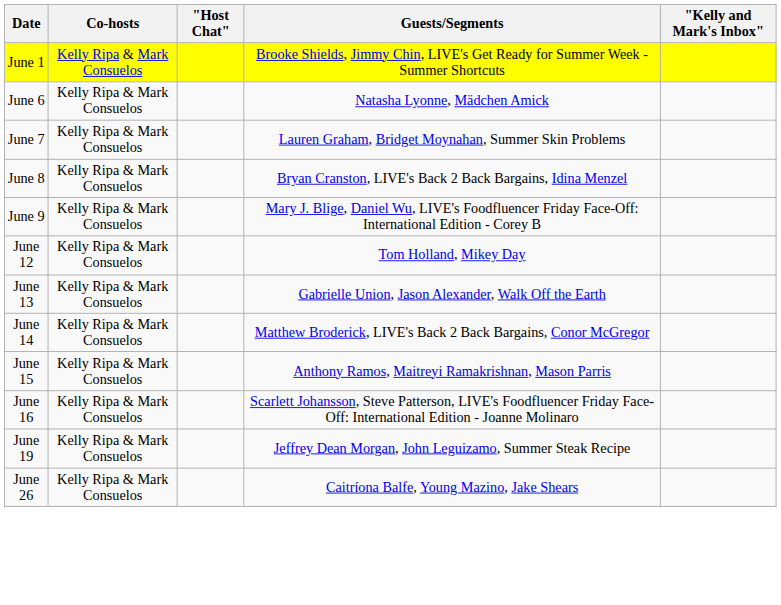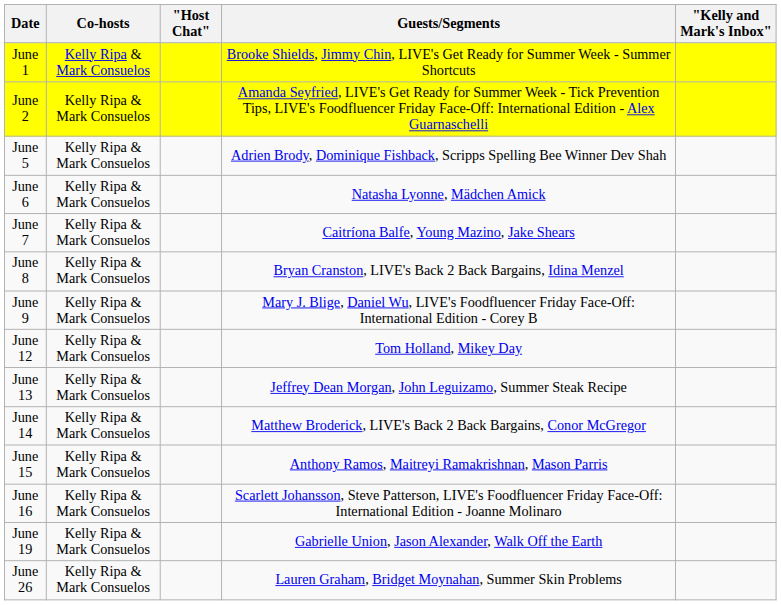 <table class="wikitable sortable" style="text-align:center;">
 <tr>
 <th>Date</th>
 <th>Co-hosts</th>
 <th>"Host Chat"</th>
 <th>Guests/Segments</th>
 <th>"Kelly and Mark's Inbox"</th>
 </tr>
 <tr style="background:yellow;">
 <td>June 1</td>
 <td><a href='#'>Kelly Ripa</a> & <a href='#'>Mark Consuelos</a></td>
 <td></td>
 <td><a href='#'>Brooke Shields</a>, <a href='#'>Jimmy Chin</a>, LIVE's Get Ready for Summer Week - Summer Shortcuts</td>
 <td></td>
 </tr>
+<tr style="background:yellow;">
+<td>June 2</td>
+<td>Kelly Ripa & Mark Consuelos</td>
+<td></td>
+<td><a href='#'>Amanda Seyfried</a>, LIVE's Get Ready for Summer Week - Tick Prevention Tips, LIVE's Foodfluencer Friday Face-Off: International Edition - <a href='#'>Alex Guarnaschelli</a></td>
+<td></td>
+</tr>
+<tr>
+<td>June 5</td>
+<td>Kelly Ripa & Mark Consuelos</td>
+<td></td>
+<td><a href='#'>Adrien Brody</a>, <a href='#'>Dominique Fishback</a>, Scripps Spelling Bee Winner Dev Shah</td>
+<td></td>
+</tr>
 <tr>
 <td>June 6</td>
 <td>Kelly Ripa & Mark Consuelos</td>
 <td></td>
 <td><a href='#'>Natasha Lyonne</a>, <a href='#'>Mädchen Amick</a></td>
 <td></td>
 </tr>
 <tr>
 <td>June 7</td>
 <td>Kelly Ripa & Mark Consuelos</td>
 <td></td>
-<td><a href='#'>Lauren Graham</a>, <a href='#'>Bridget Moynahan</a>, Summer Skin Problems</td>
+<td><a href='#'>Caitríona Balfe</a>, <a href='#'>Young Mazino</a>, <a href='#'>Jake Shears</a></td>
 <td></td>
 </tr>
 <tr>
 <td>June 8</td>
 <td>Kelly Ripa & Mark Consuelos</td>
 <td></td>
 <td><a href='#'>Bryan Cranston</a>, LIVE's Back 2 Back Bargains, <a href='#'>Idina Menzel</a></td>
 <td></td>
 </tr>
 <tr>
 <td>June 9</td>
 <td>Kelly Ripa & Mark Consuelos</td>
 <td></td>
 <td><a href='#'>Mary J. Blige</a>, <a href='#'>Daniel Wu</a>, LIVE's Foodfluencer Friday Face-Off: International Edition - Corey B</td>
 <td></td>
 </tr>
 <tr>
 <td>June 12</td>
 <td>Kelly Ripa & Mark Consuelos</td>
 <td></td>
 <td><a href='#'>Tom Holland</a>, <a href='#'>Mikey Day</a></td>
 <td></td>
 </tr>
 <tr>
 <td>June 13</td>
 <td>Kelly Ripa & Mark Consuelos</td>
 <td></td>
-<td><a href='#'>Gabrielle Union</a>, <a href='#'>Jason Alexander</a>, <a href='#'>Walk Off the Earth</a></td>
+<td><a href='#'>Jeffrey Dean Morgan</a>, <a href='#'>John Leguizamo</a>, Summer Steak Recipe</td>
 <td></td>
 </tr>
 <tr>
 <td>June 14</td>
 <td>Kelly Ripa & Mark Consuelos</td>
 <td></td>
 <td><a href='#'>Matthew Broderick</a>, LIVE's Back 2 Back Bargains, <a href='#'>Conor McGregor</a></td>
 <td></td>
 </tr>
 <tr>
 <td>June 15</td>
 <td>Kelly Ripa & Mark Consuelos</td>
 <td></td>
 <td><a href='#'>Anthony Ramos</a>, <a href='#'>Maitreyi Ramakrishnan</a>, <a href='#'>Mason Parris</a></td>
 <td></td>
 </tr>
 <tr>
 <td>June 16</td>
 <td>Kelly Ripa & Mark Consuelos</td>
 <td></td>
 <td><a href='#'>Scarlett Johansson</a>, Steve Patterson, LIVE's Foodfluencer Friday Face-Off: International Edition - Joanne Molinaro</td>
 <td></td>
 </tr>
 <tr>
 <td>June 19</td>
 <td>Kelly Ripa & Mark Consuelos</td>
 <td></td>
-<td><a href='#'>Jeffrey Dean Morgan</a>, <a href='#'>John Leguizamo</a>, Summer Steak Recipe</td>
+<td><a href='#'>Gabrielle Union</a>, <a href='#'>Jason Alexander</a>, <a href='#'>Walk Off the Earth</a></td>
 <td></td>
 </tr>
 <tr>
 <td>June 26</td>
 <td>Kelly Ripa & Mark Consuelos</td>
 <td></td>
-<td><a href='#'>Caitríona Balfe</a>, <a href='#'>Young Mazino</a>, <a href='#'>Jake Shears</a></td>
+<td><a href='#'>Lauren Graham</a>, <a href='#'>Bridget Moynahan</a>, Summer Skin Problems</td>
 <td></td>
 </tr>
 </table>
